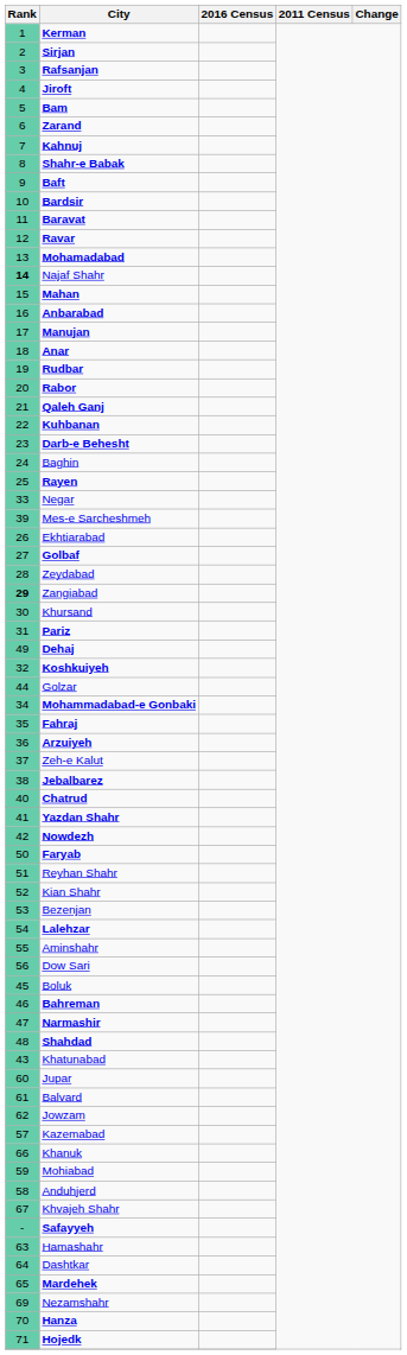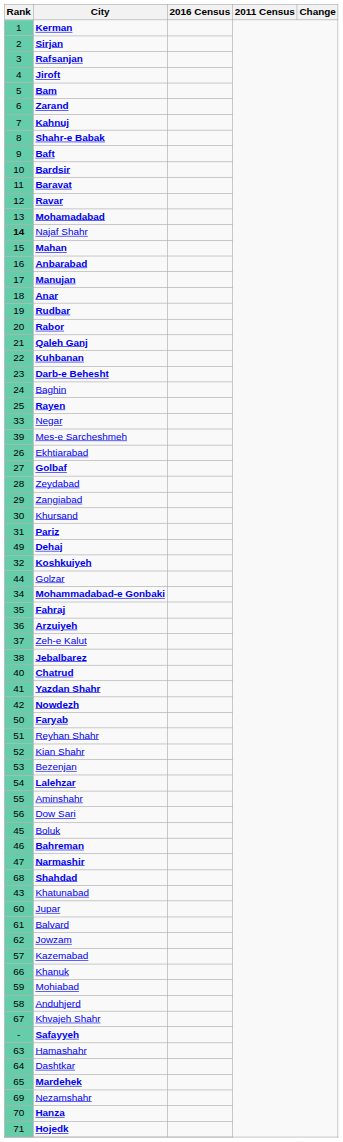 <table class="wikitable sortable">
 <tr>
 <th>Rank</th>
 <th>City</th>
 <th>2016 Census</th>
 <th>2011 Census</th>
 <th>Change</th>
 </tr>
 <tr>
 <td align=center bgcolor="66CDAA">1</td>
 <td><strong><a href='#'>Kerman</a></strong></td>
 <td></td>
 </tr>
 <tr>
 <td align=center bgcolor="66CDAA">2</td>
 <td><strong><a href='#'>Sirjan</a></strong></td>
 <td></td>
 </tr>
 <tr>
 <td align=center bgcolor="66CDAA">3</td>
 <td><strong><a href='#'>Rafsanjan</a></strong></td>
 <td></td>
 </tr>
 <tr>
 <td align=center bgcolor="66CDAA">4</td>
 <td><strong><a href='#'>Jiroft</a></strong></td>
 <td></td>
 </tr>
 <tr>
 <td align=center bgcolor="66CDAA">5</td>
 <td><strong><a href='#'>Bam</a></strong></td>
 <td></td>
 </tr>
 <tr>
 <td align=center bgcolor="66CDAA">6</td>
 <td><strong><a href='#'>Zarand</a></strong></td>
 <td></td>
 </tr>
 <tr>
 <td align=center bgcolor="66CDAA">7</td>
 <td><strong><a href='#'>Kahnuj</a></strong></td>
 <td></td>
 </tr>
 <tr>
 <td align=center bgcolor="66CDAA">8</td>
 <td><strong><a href='#'>Shahr-e Babak</a></strong></td>
 <td></td>
 </tr>
 <tr>
 <td align=center bgcolor="66CDAA">9</td>
 <td><strong><a href='#'>Baft</a></strong></td>
 <td></td>
 </tr>
 <tr>
 <td align=center bgcolor="66CDAA">10</td>
 <td><strong><a href='#'>Bardsir</a></strong></td>
 <td></td>
 </tr>
 <tr>
 <td align=center bgcolor="66CDAA">11</td>
 <td><strong><a href='#'>Baravat</a></strong></td>
 <td></td>
 </tr>
 <tr>
 <td align=center bgcolor="66CDAA">12</td>
 <td><strong><a href='#'>Ravar</a></strong></td>
 <td></td>
 </tr>
 <tr>
 <td align=center bgcolor="66CDAA">13</td>
 <td><strong><a href='#'>Mohamadabad</a></strong></td>
 <td></td>
 </tr>
 <tr>
 <td align=center bgcolor="66CDAA"><strong>14</strong></td>
 <td><a href='#'>Najaf Shahr</a></td>
 <td></td>
 </tr>
 <tr>
 <td align=center bgcolor="66CDAA">15</td>
 <td><strong><a href='#'>Mahan</a></strong></td>
 <td></td>
 </tr>
 <tr>
 <td align=center bgcolor="66CDAA">16</td>
 <td><strong><a href='#'>Anbarabad</a></strong></td>
 <td></td>
 </tr>
 <tr>
 <td align=center bgcolor="66CDAA">17</td>
 <td><strong><a href='#'>Manujan</a></strong></td>
 <td></td>
 </tr>
 <tr>
 <td align=center bgcolor="66CDAA">18</td>
 <td><strong><a href='#'>Anar</a></strong></td>
 <td></td>
 </tr>
 <tr>
 <td align=center bgcolor="66CDAA">19</td>
 <td><strong><a href='#'>Rudbar</a></strong></td>
 <td></td>
 </tr>
 <tr>
 <td align=center bgcolor="66CDAA">20</td>
 <td><strong><a href='#'>Rabor</a></strong></td>
 <td></td>
 </tr>
 <tr>
 <td align=center bgcolor="66CDAA">21</td>
 <td><strong><a href='#'>Qaleh Ganj</a></strong></td>
 <td></td>
 </tr>
 <tr>
 <td align=center bgcolor="66CDAA">22</td>
 <td><strong><a href='#'>Kuhbanan</a></strong></td>
 <td></td>
 </tr>
 <tr>
 <td align=center bgcolor="66CDAA">23</td>
 <td><strong><a href='#'>Darb-e Behesht</a></strong></td>
 <td></td>
 </tr>
 <tr>
 <td align=center bgcolor="66CDAA">24</td>
 <td><a href='#'>Baghin</a></td>
 <td></td>
 </tr>
 <tr>
 <td align=center bgcolor="66CDAA">25</td>
 <td><strong><a href='#'>Rayen</a></strong></td>
 <td></td>
 </tr>
 <tr>
 <td align=center bgcolor="66CDAA">33</td>
 <td><a href='#'>Negar</a></td>
 <td></td>
 </tr>
 <tr>
 <td align=center bgcolor="66CDAA">39</td>
 <td><a href='#'>Mes-e Sarcheshmeh</a></td>
 <td></td>
 </tr>
 <tr>
 <td align=center bgcolor="66CDAA">26</td>
 <td><a href='#'>Ekhtiarabad</a></td>
 <td></td>
 </tr>
 <tr>
 <td align=center bgcolor="66CDAA">27</td>
 <td><strong><a href='#'>Golbaf</a></strong></td>
 <td></td>
 </tr>
 <tr>
 <td align=center bgcolor="66CDAA">28</td>
 <td><a href='#'>Zeydabad</a></td>
 <td></td>
 </tr>
 <tr>
-<td align=center bgcolor="66CDAA"><strong>29</strong></td>
+<td align=center bgcolor="66CDAA">29</td>
 <td><a href='#'>Zangiabad</a></td>
 <td></td>
 </tr>
 <tr>
 <td align=center bgcolor="66CDAA">30</td>
 <td><a href='#'>Khursand</a></td>
 <td></td>
 </tr>
 <tr>
 <td align=center bgcolor="66CDAA">31</td>
 <td><strong><a href='#'>Pariz</a></strong></td>
 <td></td>
 </tr>
 <tr>
 <td align=center bgcolor="66CDAA">49</td>
 <td><strong><a href='#'>Dehaj</a></strong></td>
 <td></td>
 </tr>
 <tr>
 <td align=center bgcolor="66CDAA">32</td>
 <td><strong><a href='#'>Koshkuiyeh</a></strong></td>
 <td></td>
 </tr>
 <tr>
 <td align=center bgcolor="66CDAA">44</td>
 <td><a href='#'>Golzar</a></td>
 <td></td>
 </tr>
 <tr>
 <td align=center bgcolor="66CDAA">34</td>
 <td><strong><a href='#'>Mohammadabad-e Gonbaki</a></strong></td>
 <td></td>
 </tr>
 <tr>
 <td align=center bgcolor="66CDAA">35</td>
 <td><strong><a href='#'>Fahraj</a></strong></td>
 <td></td>
 </tr>
 <tr>
 <td align=center bgcolor="66CDAA">36</td>
 <td><strong><a href='#'>Arzuiyeh</a></strong></td>
 <td></td>
 </tr>
 <tr>
 <td align=center bgcolor="66CDAA">37</td>
 <td><a href='#'>Zeh-e Kalut</a></td>
 <td></td>
 </tr>
 <tr>
 <td align=center bgcolor="66CDAA">38</td>
 <td><strong><a href='#'>Jebalbarez</a></strong></td>
 <td></td>
 </tr>
 <tr>
 <td align=center bgcolor="66CDAA">40</td>
 <td><strong><a href='#'>Chatrud</a></strong></td>
 <td></td>
 </tr>
 <tr>
 <td align=center bgcolor="66CDAA">41</td>
 <td><strong><a href='#'>Yazdan Shahr</a></strong></td>
 <td></td>
 </tr>
 <tr>
 <td align=center bgcolor="66CDAA">42</td>
 <td><strong><a href='#'>Nowdezh</a></strong></td>
 <td></td>
 </tr>
 <tr>
 <td align=center bgcolor="66CDAA">50</td>
 <td><strong><a href='#'>Faryab</a></strong></td>
 <td></td>
 </tr>
 <tr>
 <td align=center bgcolor="66CDAA">51</td>
 <td><a href='#'>Reyhan Shahr</a></td>
 <td></td>
 </tr>
 <tr>
 <td align=center bgcolor="66CDAA">52</td>
 <td><a href='#'>Kian Shahr</a></td>
 <td></td>
 </tr>
 <tr>
 <td align=center bgcolor="66CDAA">53</td>
 <td><a href='#'>Bezenjan</a></td>
 <td></td>
 </tr>
 <tr>
 <td align=center bgcolor="66CDAA">54</td>
 <td><strong><a href='#'>Lalehzar</a></strong></td>
 <td></td>
 </tr>
 <tr>
 <td align=center bgcolor="66CDAA">55</td>
 <td><a href='#'>Aminshahr</a></td>
 <td></td>
 </tr>
 <tr>
 <td align=center bgcolor="66CDAA">56</td>
 <td><a href='#'>Dow Sari</a></td>
 <td></td>
 </tr>
 <tr>
 <td align=center bgcolor="66CDAA">45</td>
 <td><a href='#'>Boluk</a></td>
 <td></td>
 </tr>
 <tr>
 <td align=center bgcolor="66CDAA">46</td>
 <td><strong><a href='#'>Bahreman</a></strong></td>
 <td></td>
 </tr>
 <tr>
 <td align=center bgcolor="66CDAA">47</td>
 <td><strong><a href='#'>Narmashir</a></strong></td>
 <td></td>
 </tr>
 <tr>
-<td align=center bgcolor="66CDAA">48</td>
+<td align=center bgcolor="66CDAA">68</td>
 <td><strong><a href='#'>Shahdad</a></strong></td>
 <td></td>
 </tr>
 <tr>
 <td align=center bgcolor="66CDAA">43</td>
 <td><a href='#'>Khatunabad</a></td>
 <td></td>
 </tr>
 <tr>
 <td align=center bgcolor="66CDAA">60</td>
 <td><a href='#'>Jupar</a></td>
 <td></td>
 </tr>
 <tr>
 <td align=center bgcolor="66CDAA">61</td>
 <td><a href='#'>Balvard</a></td>
 <td></td>
 </tr>
 <tr>
 <td align=center bgcolor="66CDAA">62</td>
 <td><a href='#'>Jowzam</a></td>
 <td></td>
 </tr>
 <tr>
 <td align=center bgcolor="66CDAA">57</td>
 <td><a href='#'>Kazemabad</a></td>
 <td></td>
 </tr>
 <tr>
 <td align=center bgcolor="66CDAA">66</td>
 <td><a href='#'>Khanuk</a></td>
 <td></td>
 </tr>
 <tr>
 <td align=center bgcolor="66CDAA">59</td>
 <td><a href='#'>Mohiabad</a></td>
 <td></td>
 </tr>
 <tr>
 <td align=center bgcolor="66CDAA">58</td>
 <td><a href='#'>Anduhjerd</a></td>
 <td></td>
 </tr>
 <tr>
 <td align=center bgcolor="66CDAA">67</td>
 <td><a href='#'>Khvajeh Shahr</a></td>
 <td></td>
 </tr>
 <tr>
 <td align=center bgcolor="66CDAA">-</td>
 <td><strong><a href='#'>Safayyeh</a></strong></td>
 <td></td>
 </tr>
 <tr>
 <td align=center bgcolor="66CDAA">63</td>
 <td><a href='#'>Hamashahr</a></td>
 <td></td>
 </tr>
 <tr>
 <td align=center bgcolor="66CDAA">64</td>
 <td><a href='#'>Dashtkar</a></td>
 <td></td>
 </tr>
 <tr>
 <td align=center bgcolor="66CDAA">65</td>
 <td><strong><a href='#'>Mardehek</a></strong></td>
 <td></td>
 </tr>
 <tr>
 <td align=center bgcolor="66CDAA">69</td>
 <td><a href='#'>Nezamshahr</a></td>
 <td></td>
 </tr>
 <tr>
 <td align=center bgcolor="66CDAA">70</td>
 <td><strong><a href='#'>Hanza</a></strong></td>
 <td></td>
 </tr>
 <tr>
 <td align=center bgcolor="66CDAA">71</td>
 <td><strong><a href='#'>Hojedk</a></strong></td>
 <td></td>
 </tr>
 <tr>
 </tr>
 </table>
